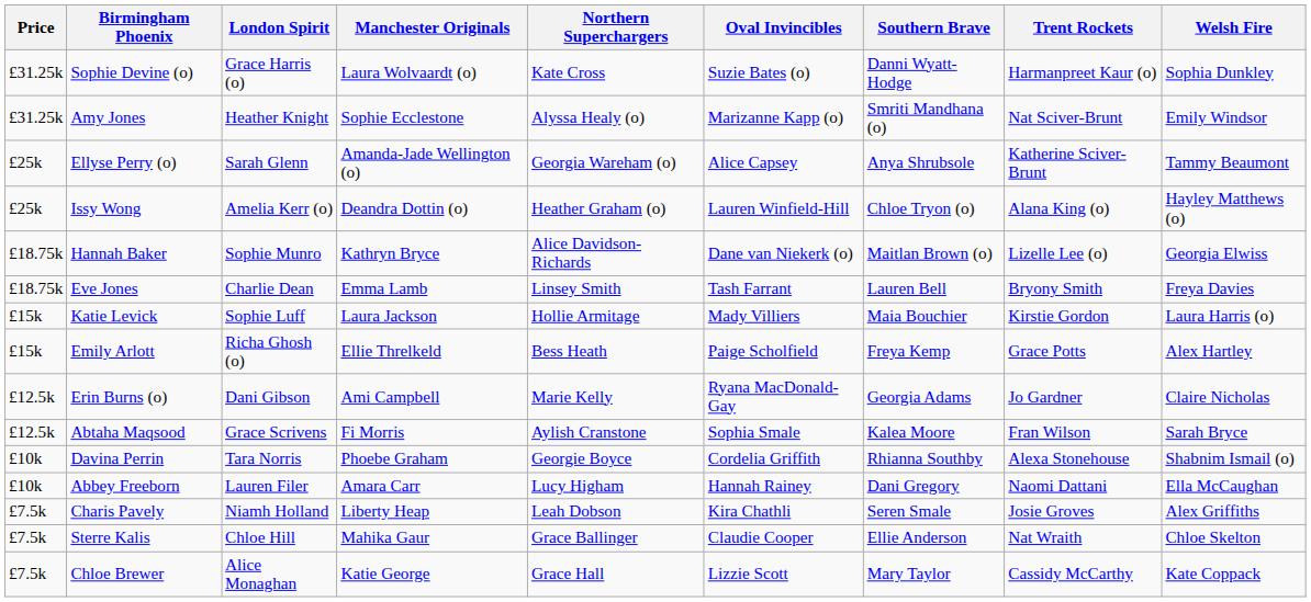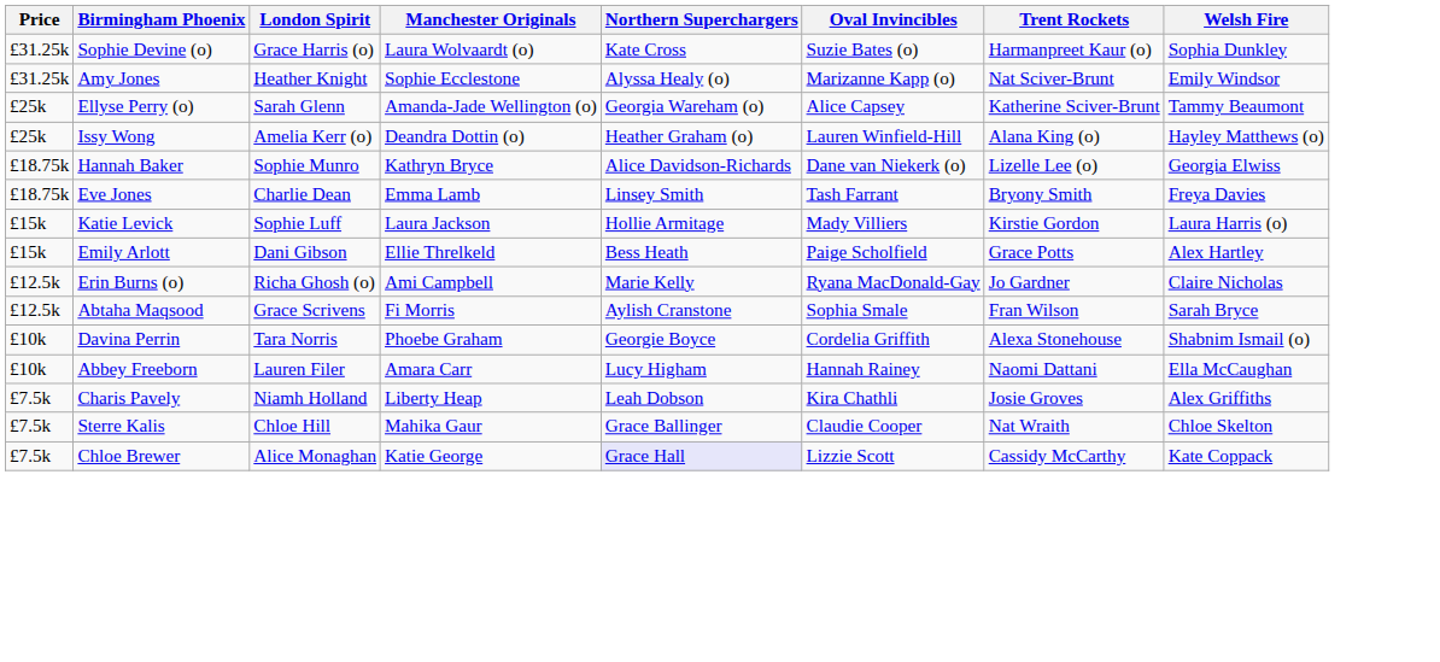 <table class="wikitable">
 <tr>
 <th>Price</th>
 <th><a href='#'>Birmingham Phoenix</a></th>
 <th><a href='#'>London Spirit</a></th>
 <th><a href='#'>Manchester Originals</a></th>
 <th><a href='#'>Northern Superchargers</a></th>
 <th><a href='#'>Oval Invincibles</a></th>
-<th><a href='#'>Southern Brave</a></th>
 <th><a href='#'>Trent Rockets</a></th>
 <th><a href='#'>Welsh Fire</a></th>
 </tr>
 <tr>
 <td>£31.25k</td>
 <td><a href='#'>Sophie Devine</a> (o)</td>
 <td><a href='#'>Grace Harris</a> (o)</td>
 <td><a href='#'>Laura Wolvaardt</a> (o)</td>
 <td><a href='#'>Kate Cross</a></td>
 <td><a href='#'>Suzie Bates</a> (o)</td>
-<td><a href='#'>Danni Wyatt-Hodge</a></td>
 <td><a href='#'>Harmanpreet Kaur</a> (o)</td>
 <td><a href='#'>Sophia Dunkley</a></td>
 </tr>
 <tr>
 <td>£31.25k</td>
 <td><a href='#'>Amy Jones</a></td>
 <td><a href='#'>Heather Knight</a></td>
 <td><a href='#'>Sophie Ecclestone</a></td>
 <td><a href='#'>Alyssa Healy</a> (o)</td>
 <td><a href='#'>Marizanne Kapp</a> (o)</td>
-<td><a href='#'>Smriti Mandhana</a> (o)</td>
 <td><a href='#'>Nat Sciver-Brunt</a></td>
 <td><a href='#'>Emily Windsor</a></td>
 </tr>
 <tr>
 <td>£25k</td>
 <td><a href='#'>Ellyse Perry</a> (o)</td>
 <td><a href='#'>Sarah Glenn</a></td>
 <td><a href='#'>Amanda-Jade Wellington</a> (o)</td>
 <td><a href='#'>Georgia Wareham</a> (o)</td>
 <td><a href='#'>Alice Capsey</a></td>
-<td><a href='#'>Anya Shrubsole</a></td>
 <td><a href='#'>Katherine Sciver-Brunt</a></td>
 <td><a href='#'>Tammy Beaumont</a></td>
 </tr>
 <tr>
 <td>£25k</td>
 <td><a href='#'>Issy Wong</a></td>
 <td><a href='#'>Amelia Kerr</a> (o)</td>
 <td><a href='#'>Deandra Dottin</a> (o)</td>
 <td><a href='#'>Heather Graham</a> (o)</td>
 <td><a href='#'>Lauren Winfield-Hill</a></td>
-<td><a href='#'>Chloe Tryon</a> (o)</td>
 <td><a href='#'>Alana King</a> (o)</td>
 <td><a href='#'>Hayley Matthews</a> (o)</td>
 </tr>
 <tr>
 <td>£18.75k</td>
 <td><a href='#'>Hannah Baker</a></td>
 <td><a href='#'>Sophie Munro</a></td>
 <td><a href='#'>Kathryn Bryce</a></td>
 <td><a href='#'>Alice Davidson-Richards</a></td>
 <td><a href='#'>Dane van Niekerk</a> (o)</td>
-<td><a href='#'>Maitlan Brown</a> (o)</td>
 <td><a href='#'>Lizelle Lee</a> (o)</td>
 <td><a href='#'>Georgia Elwiss</a></td>
 </tr>
 <tr>
 <td>£18.75k</td>
 <td><a href='#'>Eve Jones</a></td>
 <td><a href='#'>Charlie Dean</a></td>
 <td><a href='#'>Emma Lamb</a></td>
 <td><a href='#'>Linsey Smith</a></td>
 <td><a href='#'>Tash Farrant</a></td>
-<td><a href='#'>Lauren Bell</a></td>
 <td><a href='#'>Bryony Smith</a></td>
 <td><a href='#'>Freya Davies</a></td>
 </tr>
 <tr>
 <td>£15k</td>
 <td><a href='#'>Katie Levick</a></td>
 <td><a href='#'>Sophie Luff</a></td>
 <td><a href='#'>Laura Jackson</a></td>
 <td><a href='#'>Hollie Armitage</a></td>
 <td><a href='#'>Mady Villiers</a></td>
-<td><a href='#'>Maia Bouchier</a></td>
 <td><a href='#'>Kirstie Gordon</a></td>
 <td><a href='#'>Laura Harris</a> (o)</td>
 </tr>
 <tr>
 <td>£15k</td>
 <td><a href='#'>Emily Arlott</a></td>
-<td><a href='#'>Richa Ghosh</a> (o)</td>
+<td><a href='#'>Dani Gibson</a></td>
 <td><a href='#'>Ellie Threlkeld</a></td>
 <td><a href='#'>Bess Heath</a></td>
 <td><a href='#'>Paige Scholfield</a></td>
-<td><a href='#'>Freya Kemp</a></td>
 <td><a href='#'>Grace Potts</a></td>
 <td><a href='#'>Alex Hartley</a></td>
 </tr>
 <tr>
 <td>£12.5k</td>
 <td><a href='#'>Erin Burns</a> (o)</td>
-<td><a href='#'>Dani Gibson</a></td>
+<td><a href='#'>Richa Ghosh</a> (o)</td>
 <td><a href='#'>Ami Campbell</a></td>
 <td><a href='#'>Marie Kelly</a></td>
 <td><a href='#'>Ryana MacDonald-Gay</a></td>
-<td><a href='#'>Georgia Adams</a></td>
 <td><a href='#'>Jo Gardner</a></td>
 <td><a href='#'>Claire Nicholas</a></td>
 </tr>
 <tr>
 <td>£12.5k</td>
 <td><a href='#'>Abtaha Maqsood</a></td>
 <td><a href='#'>Grace Scrivens</a></td>
 <td><a href='#'>Fi Morris</a></td>
 <td><a href='#'>Aylish Cranstone</a></td>
 <td><a href='#'>Sophia Smale</a></td>
-<td><a href='#'>Kalea Moore</a></td>
 <td><a href='#'>Fran Wilson</a></td>
 <td><a href='#'>Sarah Bryce</a></td>
 </tr>
 <tr>
 <td>£10k</td>
 <td><a href='#'>Davina Perrin</a></td>
 <td><a href='#'>Tara Norris</a></td>
 <td><a href='#'>Phoebe Graham</a></td>
 <td><a href='#'>Georgie Boyce</a></td>
 <td><a href='#'>Cordelia Griffith</a></td>
-<td><a href='#'>Rhianna Southby</a></td>
 <td><a href='#'>Alexa Stonehouse</a></td>
 <td><a href='#'>Shabnim Ismail</a> (o)</td>
 </tr>
 <tr>
 <td>£10k</td>
 <td><a href='#'>Abbey Freeborn</a></td>
 <td><a href='#'>Lauren Filer</a></td>
 <td><a href='#'>Amara Carr</a></td>
 <td><a href='#'>Lucy Higham</a></td>
 <td><a href='#'>Hannah Rainey</a></td>
-<td><a href='#'>Dani Gregory</a></td>
 <td><a href='#'>Naomi Dattani</a></td>
 <td><a href='#'>Ella McCaughan</a></td>
 </tr>
 <tr>
 <td>£7.5k</td>
 <td><a href='#'>Charis Pavely</a></td>
 <td><a href='#'>Niamh Holland</a></td>
 <td><a href='#'>Liberty Heap</a></td>
 <td><a href='#'>Leah Dobson</a></td>
 <td><a href='#'>Kira Chathli</a></td>
-<td><a href='#'>Seren Smale</a></td>
 <td><a href='#'>Josie Groves</a></td>
 <td><a href='#'>Alex Griffiths</a></td>
 </tr>
 <tr>
 <td>£7.5k</td>
 <td><a href='#'>Sterre Kalis</a></td>
 <td><a href='#'>Chloe Hill</a></td>
 <td><a href='#'>Mahika Gaur</a></td>
 <td><a href='#'>Grace Ballinger</a></td>
 <td><a href='#'>Claudie Cooper</a></td>
-<td><a href='#'>Ellie Anderson</a></td>
 <td><a href='#'>Nat Wraith</a></td>
 <td><a href='#'>Chloe Skelton</a></td>
 </tr>
 <tr>
 <td>£7.5k</td>
 <td><a href='#'>Chloe Brewer</a></td>
 <td><a href='#'>Alice Monaghan</a></td>
 <td><a href='#'>Katie George</a></td>
-<td><a href='#'>Grace Hall</a></td>
+<td style="background: lavender;"><a href='#'>Grace Hall</a></td>
 <td><a href='#'>Lizzie Scott</a></td>
-<td><a href='#'>Mary Taylor</a></td>
 <td><a href='#'>Cassidy McCarthy</a></td>
 <td><a href='#'>Kate Coppack</a></td>
 </tr>
 </table>
